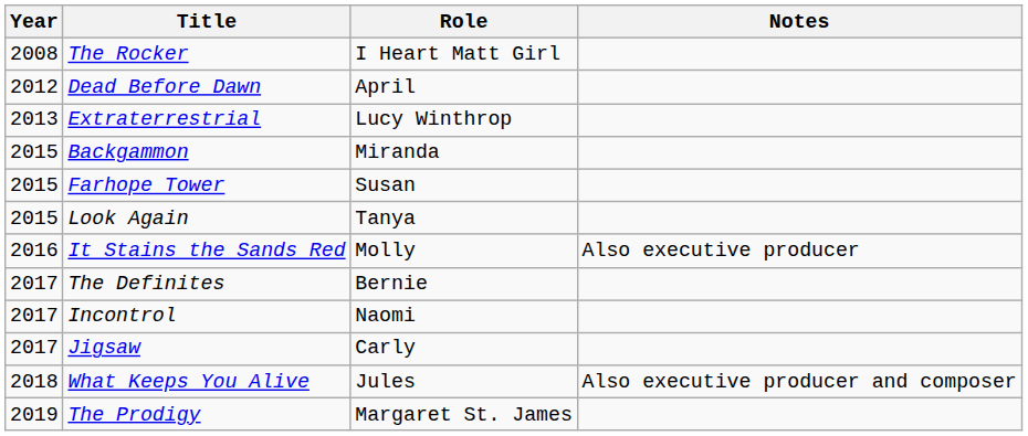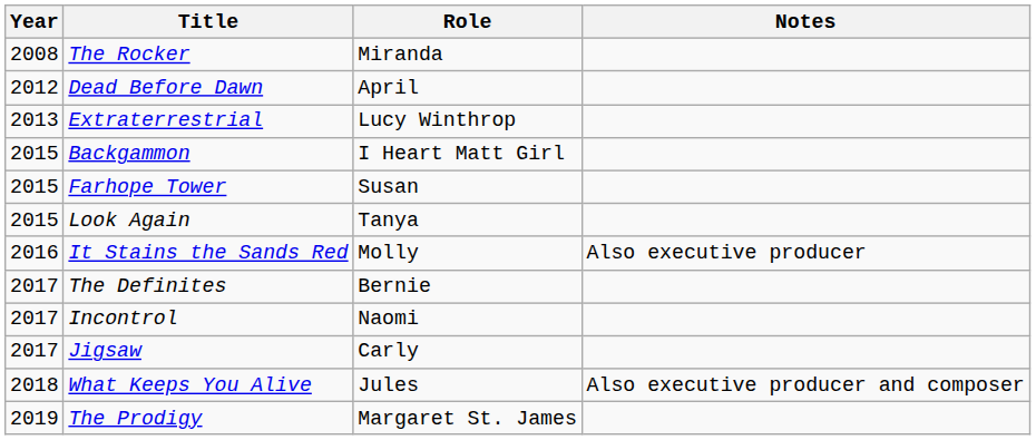 <table class="wikitable sortable">
 <tr>
 <th>Year</th>
 <th>Title</th>
 <th>Role</th>
 <th class="unsortable">Notes</th>
 </tr>
 <tr>
 <td>2008</td>
 <td data-sort-value="Rocker, The"><em><a href='#'>The Rocker</a></em></td>
-<td>I Heart Matt Girl</td>
+<td>Miranda</td>
 <td></td>
 </tr>
 <tr>
 <td>2012</td>
 <td><em><a href='#'>Dead Before Dawn</a></em></td>
 <td>April</td>
 <td></td>
 </tr>
 <tr>
 <td>2013</td>
 <td><em><a href='#'>Extraterrestrial</a></em></td>
 <td>Lucy Winthrop</td>
 <td></td>
 </tr>
 <tr>
 <td>2015</td>
 <td><em><a href='#'>Backgammon</a></em></td>
-<td>Miranda</td>
+<td>I Heart Matt Girl</td>
 <td></td>
 </tr>
 <tr>
 <td>2015</td>
 <td><em><a href='#'>Farhope Tower</a></em></td>
 <td>Susan</td>
 <td></td>
 </tr>
 <tr>
 <td>2015</td>
 <td><em>Look Again</em></td>
 <td>Tanya</td>
 <td></td>
 </tr>
 <tr>
 <td>2016</td>
 <td><em><a href='#'>It Stains the Sands Red</a></em></td>
 <td>Molly</td>
 <td>Also executive producer</td>
 </tr>
 <tr>
 <td>2017</td>
 <td data-sort-value="Definites, The"><em>The Definites</em></td>
 <td>Bernie</td>
 <td></td>
 </tr>
 <tr>
 <td>2017</td>
 <td><em>Incontrol</em></td>
 <td>Naomi</td>
 <td></td>
 </tr>
 <tr>
 <td>2017</td>
 <td><em><a href='#'>Jigsaw</a></em></td>
 <td>Carly</td>
 <td></td>
 </tr>
 <tr>
 <td>2018</td>
 <td><em><a href='#'>What Keeps You Alive</a></em></td>
 <td>Jules</td>
 <td>Also executive producer and composer</td>
 </tr>
 <tr>
 <td>2019</td>
 <td data-sort-value="Prodigy, The"><em><a href='#'>The Prodigy</a></em></td>
 <td>Margaret St. James</td>
 <td></td>
 </tr>
 </table>
